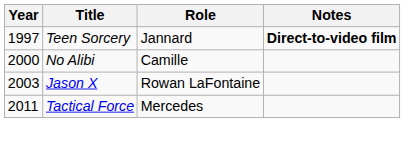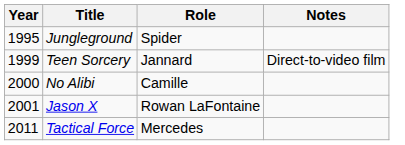 <table class="wikitable sortable">
 <tr>
 <th>Year</th>
 <th>Title</th>
 <th>Role</th>
 <th class="unsortable">Notes</th>
 </tr>
 <tr>
-<td>1997</td>
+<td>1995</td>
+<td><em>Jungleground</em></td>
+<td>Spider</td>
+<td></td>
+</tr>
+<tr>
+<td>1999</td>
 <td><em>Teen Sorcery</em></td>
 <td>Jannard</td>
-<td><strong>Direct-to-video film</strong></td>
+<td>Direct-to-video film</td>
 </tr>
 <tr>
 <td>2000</td>
 <td><em>No Alibi</em></td>
 <td>Camille</td>
 <td></td>
 </tr>
 <tr>
-<td>2003</td>
+<td>2001</td>
 <td><em><a href='#'>Jason X</a></em></td>
 <td>Rowan LaFontaine</td>
 <td></td>
 </tr>
 <tr>
 <td>2011</td>
 <td><em><a href='#'>Tactical Force</a></em></td>
 <td>Mercedes</td>
 <td></td>
 </tr>
 </table>
